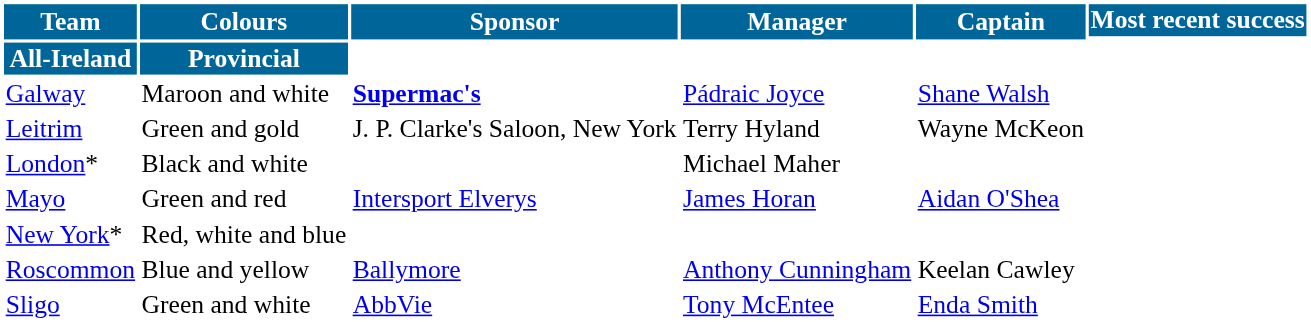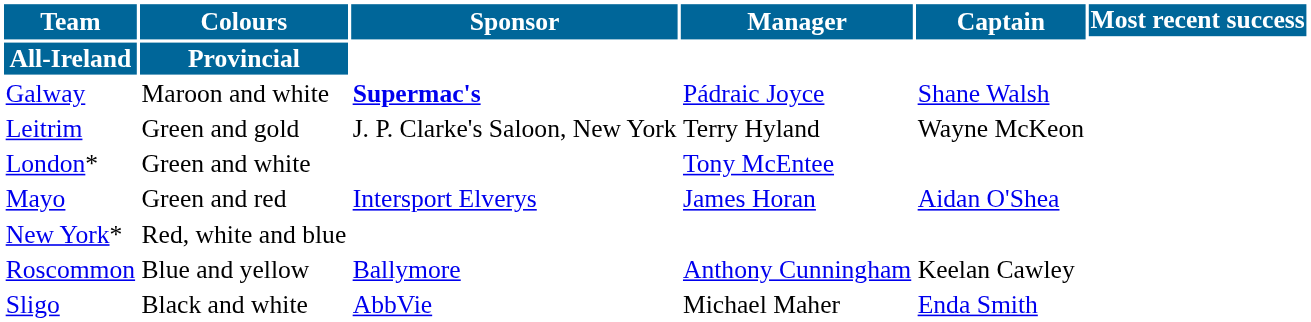 <table cellpadding="1" style="margin:1em auto;">
 <tr style="background:#069; color:white;">
 <th rowspan="2">Team</th>
 <th rowspan="2">Colours</th>
 <th rowspan="2">Sponsor</th>
 <th rowspan="2">Manager</th>
 <th rowspan="2">Captain</th>
 <th colspan="2">Most recent success</th>
 </tr>
 <tr>
 </tr>
 <tr style="background:#069; color:white;">
 <th>All-Ireland</th>
 <th>Provincial</th>
 </tr>
 <tr>
 <td><a href='#'>Galway</a></td>
 <td> Maroon and white</td>
 <td><strong><a href='#'>Supermac's</a></strong></td>
 <td><a href='#'>Pádraic Joyce</a></td>
 <td><a href='#'>Shane Walsh</a></td>
 <td></td>
 <td></td>
 </tr>
 <tr>
 <td><a href='#'>Leitrim</a></td>
 <td> Green and gold</td>
 <td>J. P. Clarke's Saloon, New York</td>
 <td>Terry Hyland</td>
 <td>Wayne McKeon</td>
 <td></td>
 <td></td>
 </tr>
 <tr>
 <td><a href='#'>London</a>*</td>
-<td> Black and white</td>
+<td> Green and white</td>
 <td></td>
-<td>Michael Maher</td>
+<td><a href='#'>Tony McEntee</a></td>
 <td></td>
 <td></td>
 <td></td>
 </tr>
 <tr>
 <td><a href='#'>Mayo</a></td>
 <td> Green and red</td>
 <td><a href='#'>Intersport Elverys</a></td>
 <td><a href='#'>James Horan</a></td>
 <td><a href='#'>Aidan O'Shea</a></td>
 <td></td>
 <td></td>
 </tr>
 <tr>
 <td><a href='#'>New York</a>*</td>
 <td> Red, white and blue</td>
 <td></td>
 <td></td>
 <td></td>
 <td></td>
 <td></td>
 </tr>
 <tr>
 <td><a href='#'>Roscommon</a></td>
 <td> Blue and yellow</td>
 <td><a href='#'>Ballymore</a></td>
 <td><a href='#'>Anthony Cunningham</a></td>
 <td>Keelan Cawley</td>
 <td></td>
 <td></td>
 </tr>
 <tr>
 <td><a href='#'>Sligo</a></td>
-<td> Green and white</td>
+<td> Black and white</td>
 <td><a href='#'>AbbVie</a></td>
-<td><a href='#'>Tony McEntee</a></td>
+<td>Michael Maher</td>
 <td><a href='#'>Enda Smith</a></td>
 <td></td>
 <td></td>
 </tr>
 </table>
